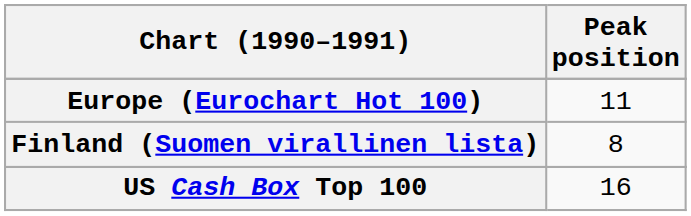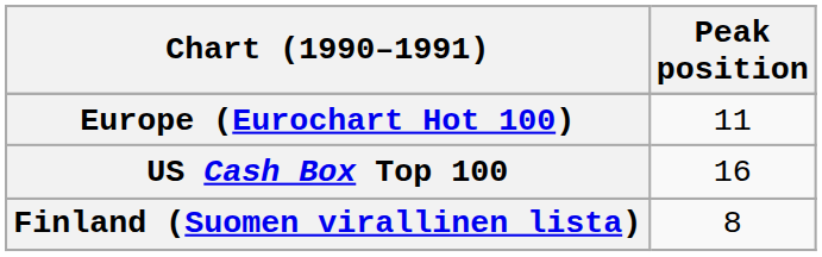 <table class="wikitable sortable plainrowheaders" style="text-align:center">
 <tr>
 <th>Chart (1990–1991)</th>
 <th>Peak<br>position</th>
 </tr>
 <tr>
 </tr>
 <tr>
 </tr>
 <tr>
 </tr>
 <tr>
 </tr>
 <tr>
 <th scope="row">Europe (<a href='#'>Eurochart Hot 100</a>)</th>
 <td>11</td>
 </tr>
 <tr>
-<th scope="row">Finland (<a href='#'>Suomen virallinen lista</a>)</th>
-<td>8</td>
+<th scope="row">US <a href='#'><em>Cash Box</em></a> Top 100</th>
+<td style="text-align:center;">16</td>
 </tr>
 <tr>
 </tr>
 <tr>
 </tr>
 <tr>
 </tr>
 <tr>
 </tr>
 <tr>
 </tr>
 <tr>
 </tr>
 <tr>
 </tr>
 <tr>
 </tr>
 <tr>
 </tr>
 <tr>
 </tr>
 <tr>
 </tr>
 <tr>
 </tr>
 <tr>
-<th scope="row">US <a href='#'><em>Cash Box</em></a> Top 100</th>
-<td style="text-align:center;">16</td>
+<th scope="row">Finland (<a href='#'>Suomen virallinen lista</a>)</th>
+<td>8</td>
 </tr>
 </table>
